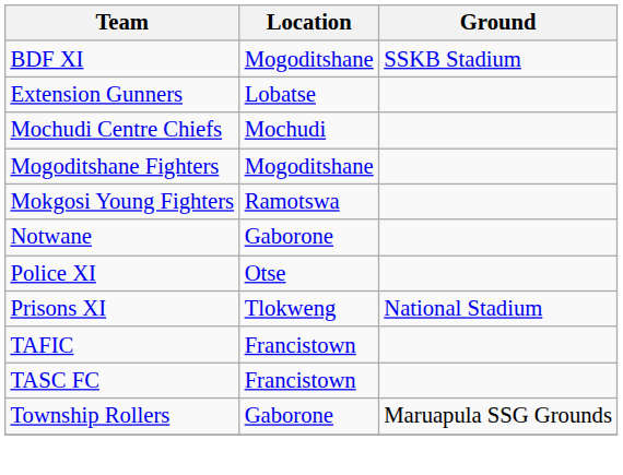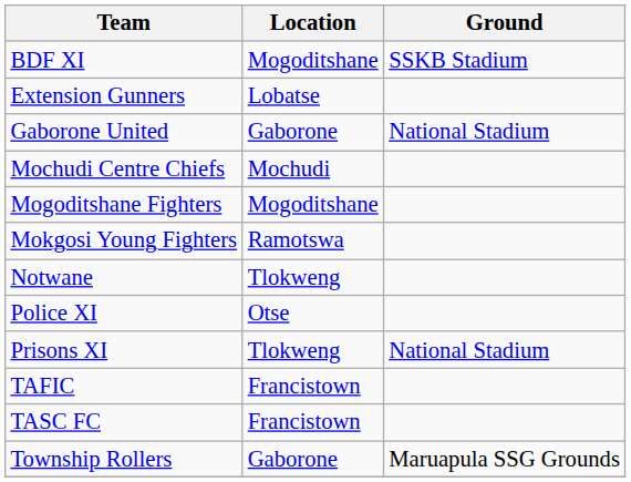 <table class="wikitable sortable">
 <tr>
 <th>Team</th>
 <th>Location</th>
 <th>Ground</th>
 </tr>
 <tr>
 <td><a href='#'>BDF XI</a></td>
 <td><a href='#'>Mogoditshane</a></td>
 <td><a href='#'>SSKB Stadium</a></td>
 </tr>
 <tr>
 <td><a href='#'>Extension Gunners</a></td>
 <td><a href='#'>Lobatse</a></td>
 <td></td>
+</tr>
+<tr>
+<td><a href='#'>Gaborone United</a></td>
+<td><a href='#'>Gaborone</a></td>
+<td><a href='#'>National Stadium</a></td>
 </tr>
 <tr>
 <td><a href='#'>Mochudi Centre Chiefs</a></td>
 <td><a href='#'>Mochudi</a></td>
 <td></td>
 </tr>
 <tr>
 <td><a href='#'>Mogoditshane Fighters </a></td>
 <td><a href='#'>Mogoditshane</a></td>
 <td></td>
 </tr>
 <tr>
 <td><a href='#'>Mokgosi Young Fighters</a></td>
 <td><a href='#'>Ramotswa</a></td>
 <td></td>
 </tr>
 <tr>
 <td><a href='#'>Notwane</a></td>
-<td><a href='#'>Gaborone</a></td>
+<td><a href='#'>Tlokweng</a></td>
 <td></td>
 </tr>
 <tr>
 <td><a href='#'>Police XI</a></td>
 <td><a href='#'>Otse</a></td>
 <td></td>
 </tr>
 <tr>
 <td><a href='#'>Prisons XI</a></td>
 <td><a href='#'>Tlokweng</a></td>
 <td><a href='#'>National Stadium</a></td>
 </tr>
 <tr>
 <td><a href='#'>TAFIC </a></td>
 <td><a href='#'>Francistown</a></td>
 <td></td>
 </tr>
 <tr>
 <td><a href='#'>TASC FC</a></td>
 <td><a href='#'>Francistown</a></td>
 <td></td>
 </tr>
 <tr>
 <td><a href='#'>Township Rollers</a></td>
 <td><a href='#'>Gaborone</a></td>
 <td>Maruapula SSG Grounds</td>
 </tr>
 <tr>
 </tr>
 </table>
